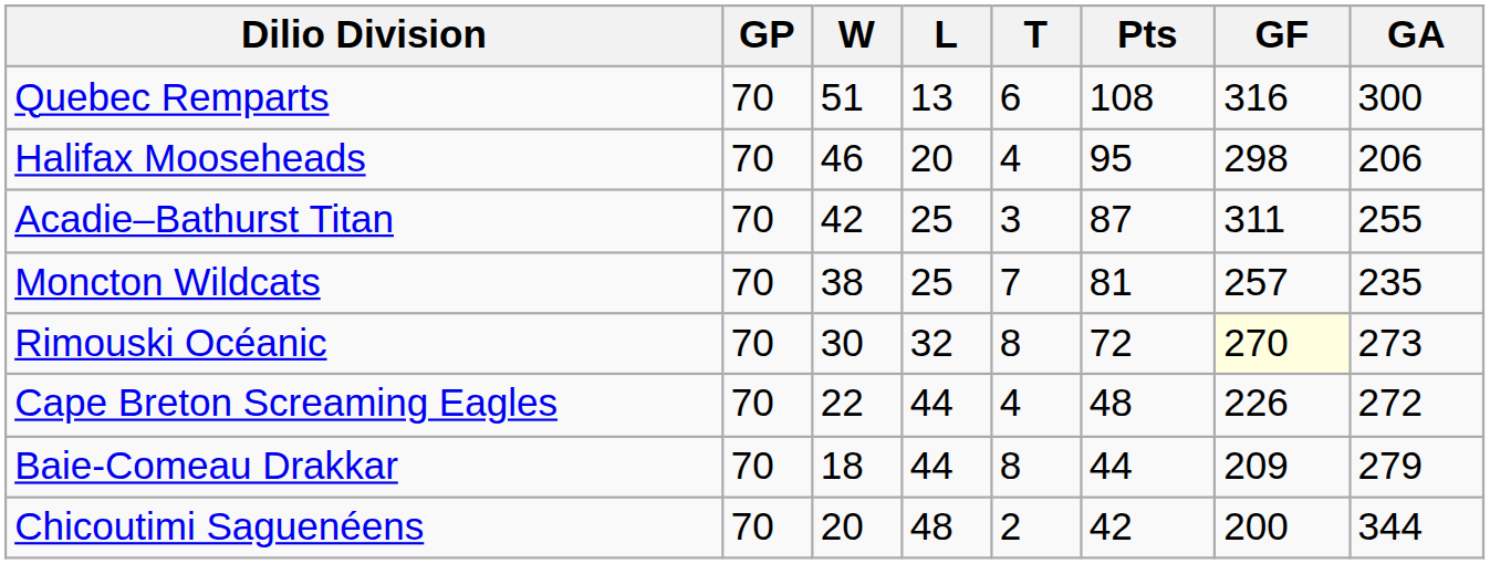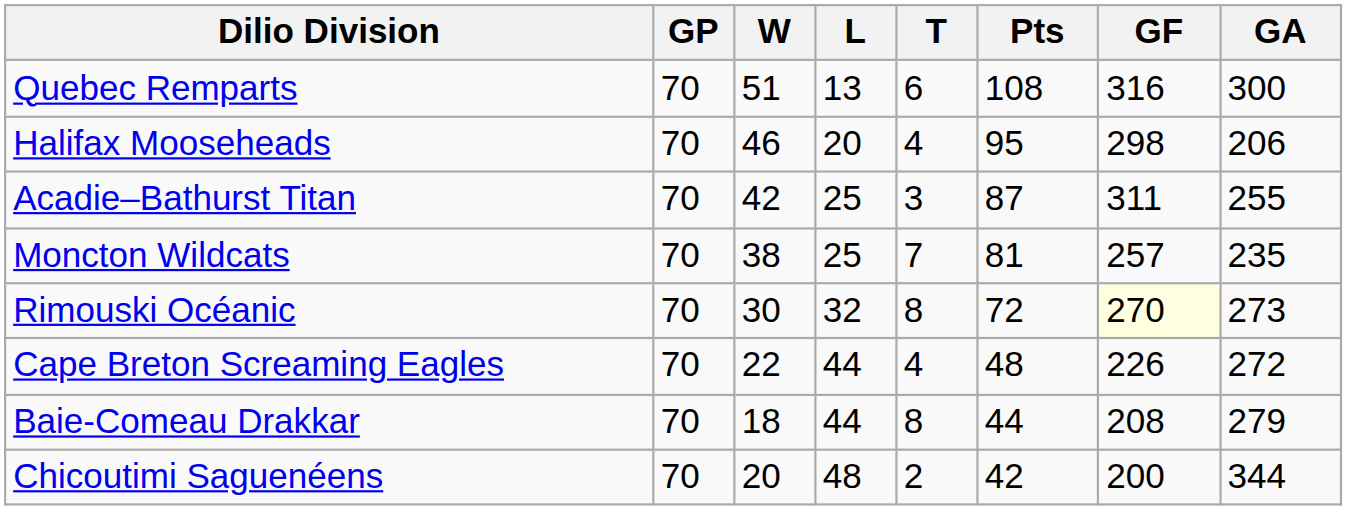 <table class="wikitable">
 <tr>
 <th bgcolor="#DDDDFF" width="40%">Dilio Division</th>
 <th bgcolor="#DDDDFF" width="5%">GP</th>
 <th bgcolor="#DDDDFF" width="5%">W</th>
 <th bgcolor="#DDDDFF" width="5%">L</th>
 <th bgcolor="#DDDDFF" width="5%">T</th>
 <th bgcolor="#DDDDFF" width="7.5%">Pts</th>
 <th bgcolor="#DDDDFF" width="7.5%">GF</th>
 <th bgcolor="#DDDDFF" width="7.5%">GA</th>
 </tr>
 <tr>
 <td><a href='#'>Quebec Remparts</a></td>
 <td>70</td>
 <td>51</td>
 <td>13</td>
 <td>6</td>
 <td>108</td>
 <td>316</td>
 <td>300</td>
 </tr>
 <tr>
 <td><a href='#'>Halifax Mooseheads</a></td>
 <td>70</td>
 <td>46</td>
 <td>20</td>
 <td>4</td>
 <td>95</td>
 <td>298</td>
 <td>206</td>
 </tr>
 <tr>
 <td><a href='#'>Acadie–Bathurst Titan</a></td>
 <td>70</td>
 <td>42</td>
 <td>25</td>
 <td>3</td>
 <td>87</td>
 <td>311</td>
 <td>255</td>
 </tr>
 <tr>
 <td><a href='#'>Moncton Wildcats</a></td>
 <td>70</td>
 <td>38</td>
 <td>25</td>
 <td>7</td>
 <td>81</td>
 <td>257</td>
 <td>235</td>
 </tr>
 <tr>
 <td><a href='#'>Rimouski Océanic</a></td>
 <td>70</td>
 <td>30</td>
 <td>32</td>
 <td>8</td>
 <td>72</td>
 <td style="background: lightyellow;">270</td>
 <td>273</td>
 </tr>
 <tr>
 <td><a href='#'>Cape Breton Screaming Eagles</a></td>
 <td>70</td>
 <td>22</td>
 <td>44</td>
 <td>4</td>
 <td>48</td>
 <td>226</td>
 <td>272</td>
 </tr>
 <tr>
 <td><a href='#'>Baie-Comeau Drakkar</a></td>
 <td>70</td>
 <td>18</td>
 <td>44</td>
 <td>8</td>
 <td>44</td>
-<td>209</td>
+<td>208</td>
 <td>279</td>
 </tr>
 <tr>
 <td><a href='#'>Chicoutimi Saguenéens</a></td>
 <td>70</td>
 <td>20</td>
 <td>48</td>
 <td>2</td>
 <td>42</td>
 <td>200</td>
 <td>344</td>
 </tr>
 </table>
